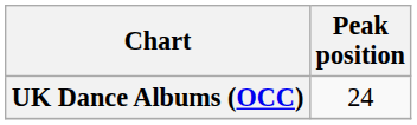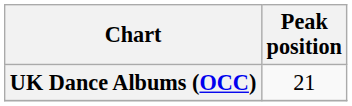 <table class="wikitable plainrowheaders sortable" style="text-align:center;" border="1">
 <tr>
 <th scope="col">Chart</th>
 <th scope="col">Peak<br>position</th>
 </tr>
 <tr>
 <th scope="row">UK Dance Albums (<a href='#'>OCC</a>)</th>
-<td>24</td>
+<td>21</td>
 </tr>
 <tr>
 </tr>
 </table>
